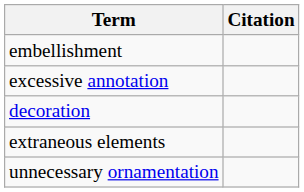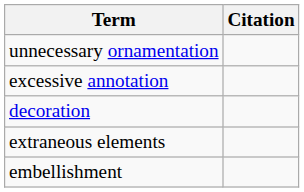 <table class="wikitable">
 <tr>
 <th>Term</th>
 <th>Citation</th>
 </tr>
 <tr>
-<td>embellishment</td>
+<td>unnecessary <a href='#'>ornamentation</a></td>
 <td></td>
 </tr>
 <tr>
 <td>excessive <a href='#'>annotation</a></td>
 <td></td>
 </tr>
 <tr>
 <td><a href='#'>decoration</a></td>
 <td></td>
 </tr>
 <tr>
 <td>extraneous elements</td>
 <td></td>
 </tr>
 <tr>
-<td>unnecessary <a href='#'>ornamentation</a></td>
+<td>embellishment</td>
 <td></td>
 </tr>
 </table>
